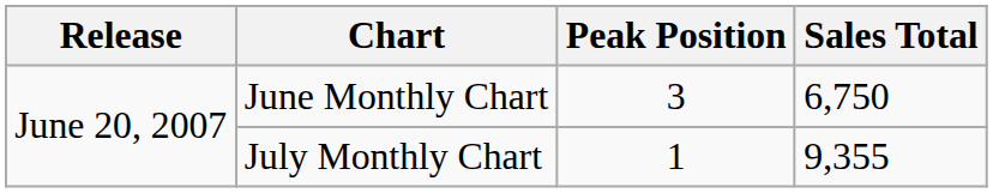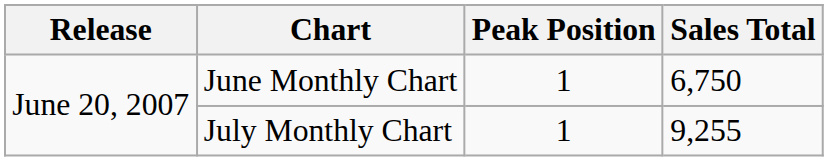 <table class="wikitable">
 <tr>
 <th>Release</th>
 <th>Chart</th>
 <th>Peak Position</th>
 <th>Sales Total</th>
 </tr>
 <tr>
 <td rowspan="2">June 20, 2007</td>
 <td>June Monthly Chart </td>
-<td align="center">3</td>
+<td align="center">1</td>
 <td>6,750</td>
 </tr>
 <tr>
 <td>July Monthly Chart </td>
 <td align="center">1</td>
-<td>9,355</td>
+<td>9,255</td>
 </tr>
 </table>
